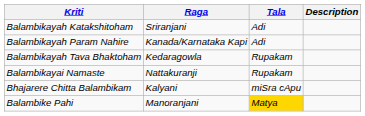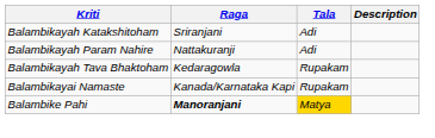 <table class="wikitable">
 <tr>
 <th><em><a href='#'>Kriti</a></em></th>
 <th><em><a href='#'>Raga</a></em></th>
 <th><em><a href='#'>Tala</a></em></th>
 <th><em>Description</em></th>
 </tr>
 <tr>
 <td><em>Balambikayah Katakshitoham</em></td>
 <td><em>Sriranjani</em></td>
 <td><em>Adi</em></td>
 <td></td>
 </tr>
 <tr>
 <td><em>Balambikayah Param Nahire</em></td>
-<td><em>Kanada/Karnataka Kapi</em></td>
+<td><em>Nattakuranji</em></td>
 <td><em>Adi</em></td>
 <td></td>
 </tr>
 <tr>
 <td><em>Balambikayah Tava Bhaktoham</em></td>
 <td><em>Kedaragowla</em></td>
 <td><em>Rupakam</em></td>
 <td></td>
 </tr>
 <tr>
 <td><em>Balambikayai Namaste</em></td>
-<td><em>Nattakuranji</em></td>
+<td><em>Kanada/Karnataka Kapi</em></td>
 <td><em>Rupakam</em></td>
 <td></td>
 </tr>
 <tr>
-<td><em>Bhajarere Chitta Balambikam</em></td>
-<td><em>Kalyani</em></td>
-<td><em>miSra cApu</em></td>
-<td></td>
-</tr>
-<tr>
 <td><em>Balambike Pahi</em></td>
-<td><em>Manoranjani</em></td>
+<td><strong><em>Manoranjani</em></strong></td>
 <td style="background: gold;"><em>Matya</em></td>
 <td></td>
 </tr>
 </table>
